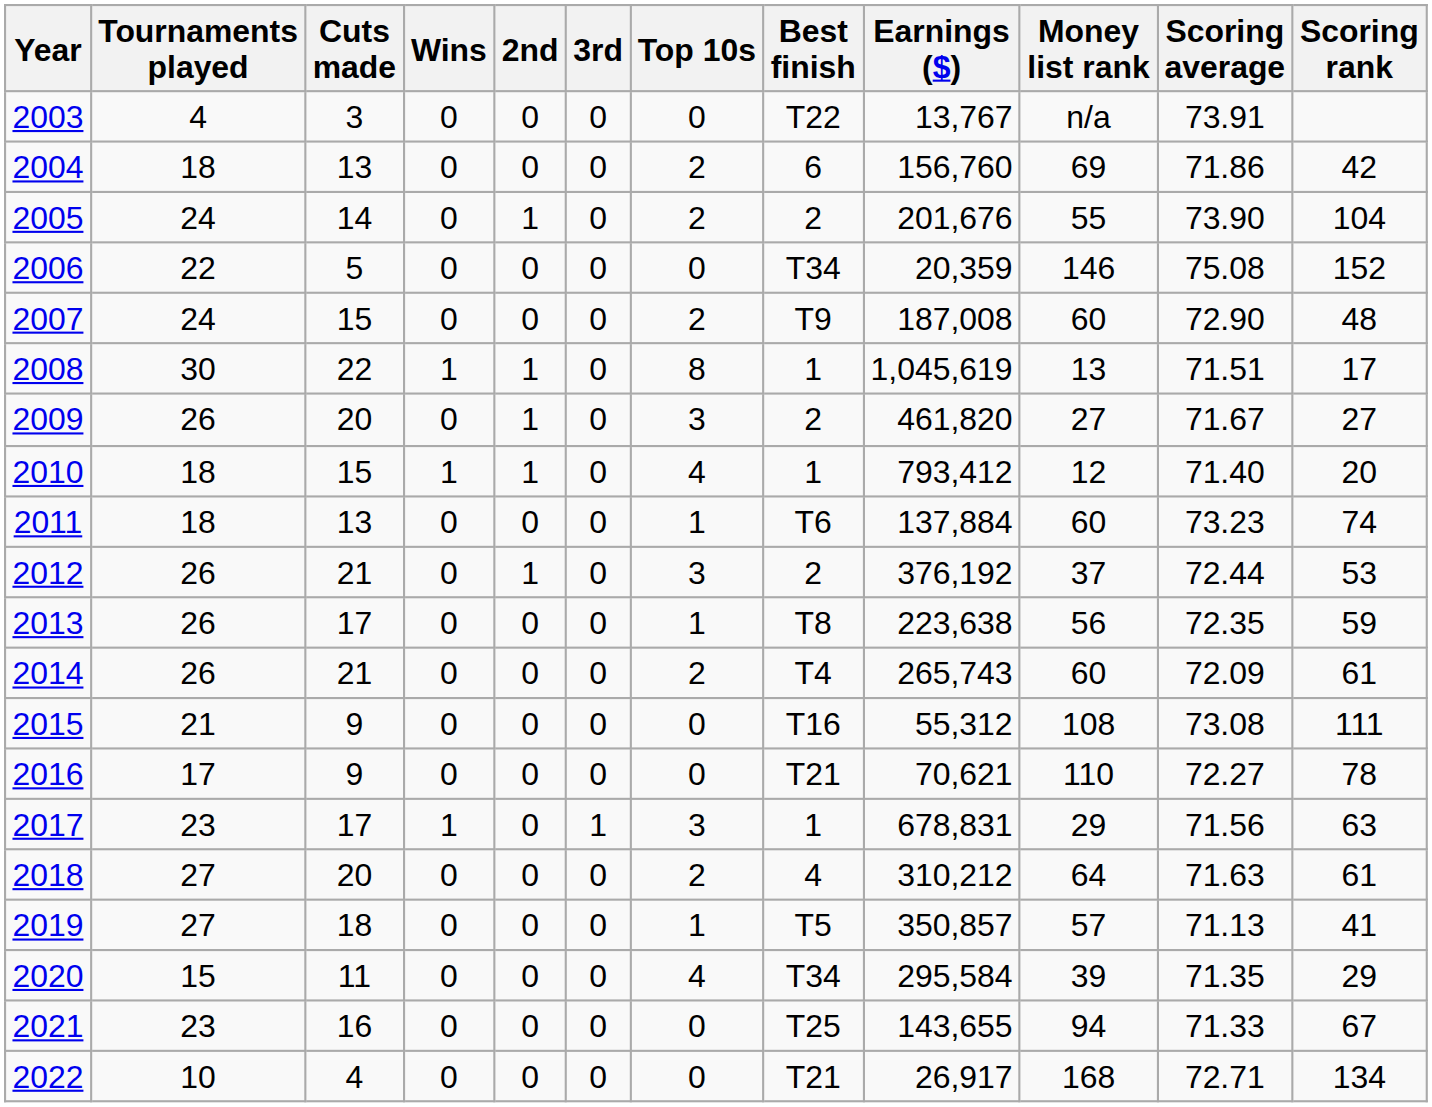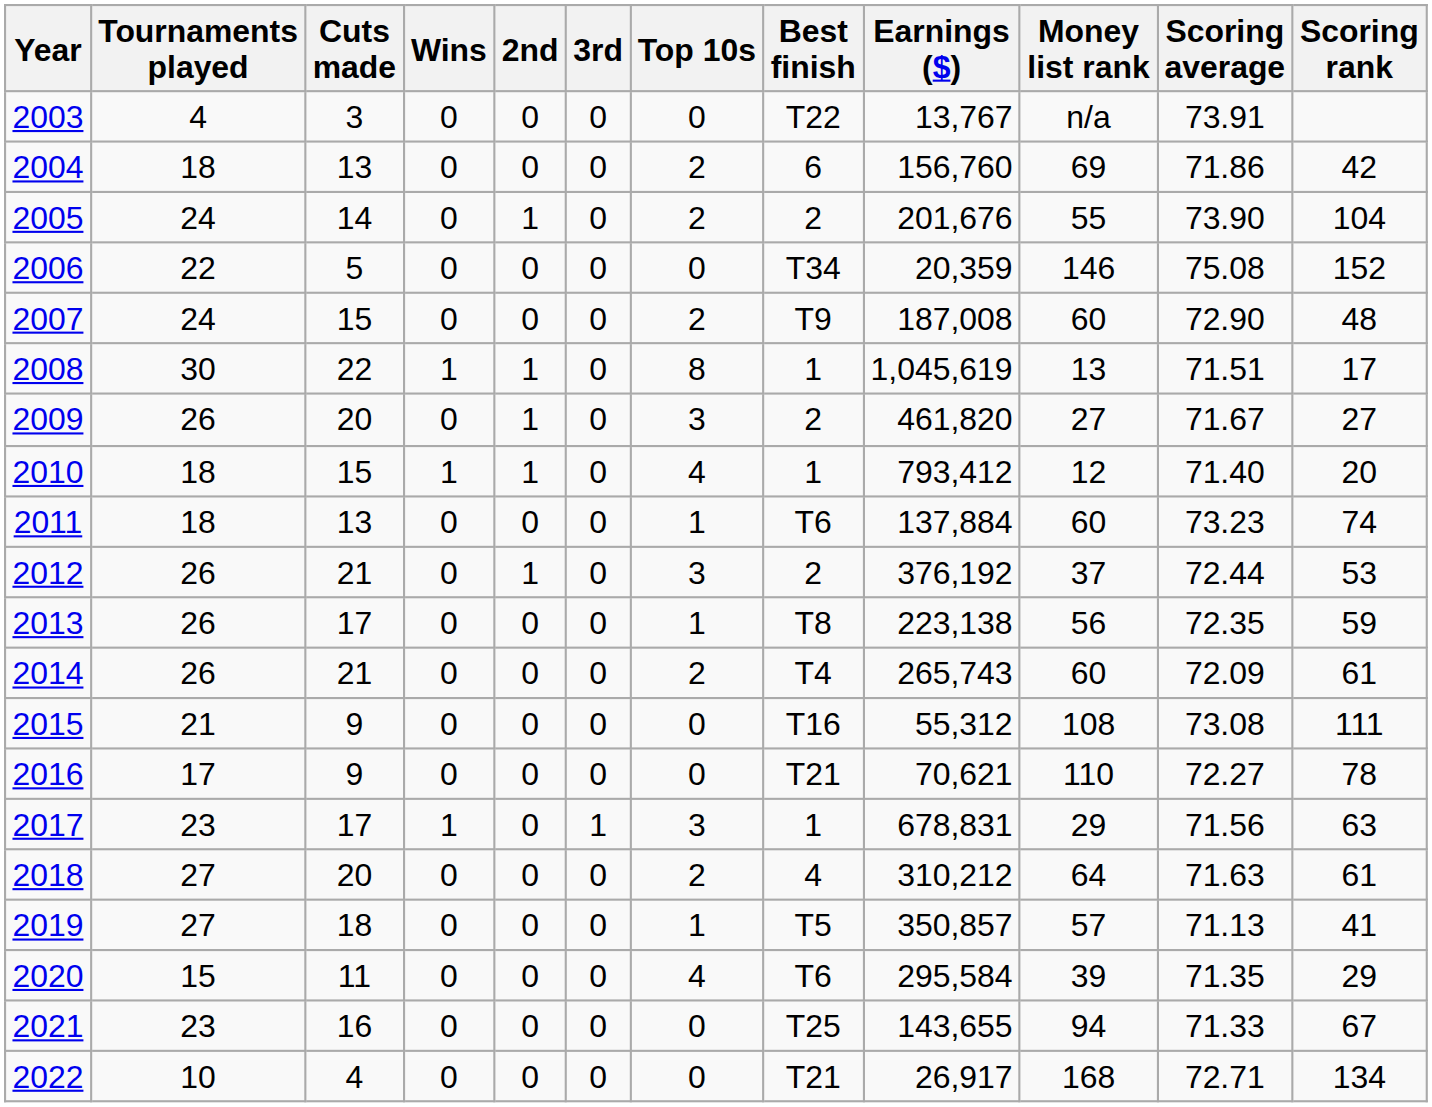 <table class="wikitable" style="text-align:center; font-size: 95%;">
 <tr>
 <th>Year</th>
 <th>Tournaments <br>played</th>
 <th>Cuts <br>made</th>
 <th>Wins</th>
 <th>2nd</th>
 <th>3rd</th>
 <th>Top 10s</th>
 <th>Best <br>finish</th>
 <th>Earnings<br>(<a href='#'>$</a>)</th>
 <th>Money <br>list rank</th>
 <th>Scoring <br>average</th>
 <th>Scoring<br>rank</th>
 </tr>
 <tr>
 <td><a href='#'>2003</a></td>
 <td>4</td>
 <td>3</td>
 <td>0</td>
 <td>0</td>
 <td>0</td>
 <td>0</td>
 <td>T22</td>
 <td align="right">13,767</td>
 <td>n/a</td>
 <td>73.91</td>
 <td></td>
 </tr>
 <tr>
 <td><a href='#'>2004</a></td>
 <td>18</td>
 <td>13</td>
 <td>0</td>
 <td>0</td>
 <td>0</td>
 <td>2</td>
 <td>6</td>
 <td align="right">156,760</td>
 <td>69</td>
 <td>71.86</td>
 <td>42</td>
 </tr>
 <tr>
 <td><a href='#'>2005</a></td>
 <td>24</td>
 <td>14</td>
 <td>0</td>
 <td>1</td>
 <td>0</td>
 <td>2</td>
 <td>2</td>
 <td align="right">201,676</td>
 <td>55</td>
 <td>73.90</td>
 <td>104</td>
 </tr>
 <tr>
 <td><a href='#'>2006</a></td>
 <td>22</td>
 <td>5</td>
 <td>0</td>
 <td>0</td>
 <td>0</td>
 <td>0</td>
 <td>T34</td>
 <td align="right">20,359</td>
 <td>146</td>
 <td>75.08</td>
 <td>152</td>
 </tr>
 <tr>
 <td><a href='#'>2007</a></td>
 <td>24</td>
 <td>15</td>
 <td>0</td>
 <td>0</td>
 <td>0</td>
 <td>2</td>
 <td>T9</td>
 <td align="right">187,008</td>
 <td>60</td>
 <td>72.90</td>
 <td>48</td>
 </tr>
 <tr>
 <td><a href='#'>2008</a></td>
 <td>30</td>
 <td>22</td>
 <td>1</td>
 <td>1</td>
 <td>0</td>
 <td>8</td>
 <td>1</td>
 <td align="right">1,045,619</td>
 <td>13</td>
 <td>71.51</td>
 <td>17</td>
 </tr>
 <tr>
 <td><a href='#'>2009</a></td>
 <td>26</td>
 <td>20</td>
 <td>0</td>
 <td>1</td>
 <td>0</td>
 <td>3</td>
 <td>2</td>
 <td align="right">461,820</td>
 <td>27</td>
 <td>71.67</td>
 <td align=center>27</td>
 </tr>
 <tr>
 <td><a href='#'>2010</a></td>
 <td>18</td>
 <td>15</td>
 <td>1</td>
 <td>1</td>
 <td>0</td>
 <td>4</td>
 <td>1</td>
 <td align="right">793,412</td>
 <td>12</td>
 <td>71.40</td>
 <td>20</td>
 </tr>
 <tr>
 <td><a href='#'>2011</a></td>
 <td>18</td>
 <td>13</td>
 <td>0</td>
 <td>0</td>
 <td>0</td>
 <td>1</td>
 <td>T6</td>
 <td align="right">137,884</td>
 <td>60</td>
 <td>73.23</td>
 <td>74</td>
 </tr>
 <tr>
 <td><a href='#'>2012</a></td>
 <td>26</td>
 <td>21</td>
 <td>0</td>
 <td>1</td>
 <td>0</td>
 <td>3</td>
 <td>2</td>
 <td align="right">376,192</td>
 <td>37</td>
 <td>72.44</td>
 <td>53</td>
 </tr>
 <tr>
 <td><a href='#'>2013</a></td>
 <td>26</td>
 <td>17</td>
 <td>0</td>
 <td>0</td>
 <td>0</td>
 <td>1</td>
 <td>T8</td>
-<td align="right">223,638</td>
+<td align="right">223,138</td>
 <td>56</td>
 <td>72.35</td>
 <td>59</td>
 </tr>
 <tr>
 <td><a href='#'>2014</a></td>
 <td>26</td>
 <td>21</td>
 <td>0</td>
 <td>0</td>
 <td>0</td>
 <td>2</td>
 <td>T4</td>
 <td align="right">265,743</td>
 <td>60</td>
 <td>72.09</td>
 <td>61</td>
 </tr>
 <tr>
 <td><a href='#'>2015</a></td>
 <td>21</td>
 <td>9</td>
 <td>0</td>
 <td>0</td>
 <td>0</td>
 <td>0</td>
 <td>T16</td>
 <td align="right">55,312</td>
 <td>108</td>
 <td>73.08</td>
 <td>111</td>
 </tr>
 <tr>
 <td><a href='#'>2016</a></td>
 <td>17</td>
 <td>9</td>
 <td>0</td>
 <td>0</td>
 <td>0</td>
 <td>0</td>
 <td>T21</td>
 <td align=right>70,621</td>
 <td>110</td>
 <td>72.27</td>
 <td>78</td>
 </tr>
 <tr>
 <td><a href='#'>2017</a></td>
 <td>23</td>
 <td>17</td>
 <td>1</td>
 <td>0</td>
 <td>1</td>
 <td>3</td>
 <td>1</td>
 <td align=right>678,831</td>
 <td>29</td>
 <td>71.56</td>
 <td>63</td>
 </tr>
 <tr>
 <td><a href='#'>2018</a></td>
 <td>27</td>
 <td>20</td>
 <td>0</td>
 <td>0</td>
 <td>0</td>
 <td>2</td>
 <td>4</td>
 <td align=right>310,212</td>
 <td>64</td>
 <td>71.63</td>
 <td>61</td>
 </tr>
 <tr>
 <td><a href='#'>2019</a></td>
 <td>27</td>
 <td>18</td>
 <td>0</td>
 <td>0</td>
 <td>0</td>
 <td>1</td>
 <td>T5</td>
 <td align=right>350,857</td>
 <td>57</td>
 <td>71.13</td>
 <td>41</td>
 </tr>
 <tr>
 <td><a href='#'>2020</a></td>
 <td>15</td>
 <td>11</td>
 <td>0</td>
 <td>0</td>
 <td>0</td>
 <td>4</td>
-<td>T34</td>
+<td>T6</td>
 <td align=right>295,584</td>
 <td>39</td>
 <td>71.35</td>
 <td>29</td>
 </tr>
 <tr>
 <td><a href='#'>2021</a></td>
 <td>23</td>
 <td>16</td>
 <td>0</td>
 <td>0</td>
 <td>0</td>
 <td>0</td>
 <td>T25</td>
 <td align=right>143,655</td>
 <td>94</td>
 <td>71.33</td>
 <td>67</td>
 </tr>
 <tr>
 <td><a href='#'>2022</a></td>
 <td>10</td>
 <td>4</td>
 <td>0</td>
 <td>0</td>
 <td>0</td>
 <td>0</td>
 <td>T21</td>
 <td align=right>26,917</td>
 <td>168</td>
 <td>72.71</td>
 <td>134</td>
 </tr>
 </table>
